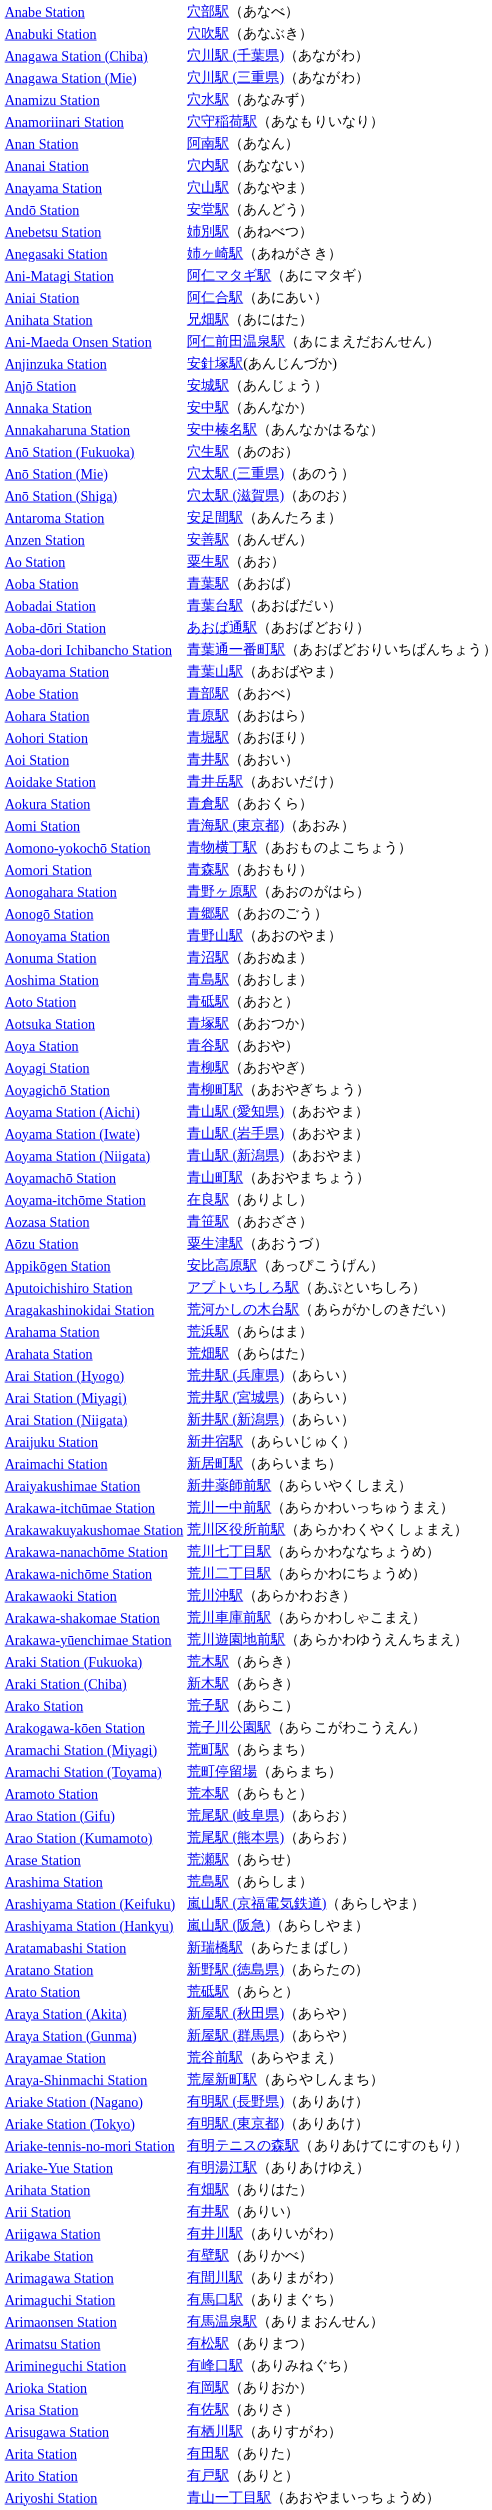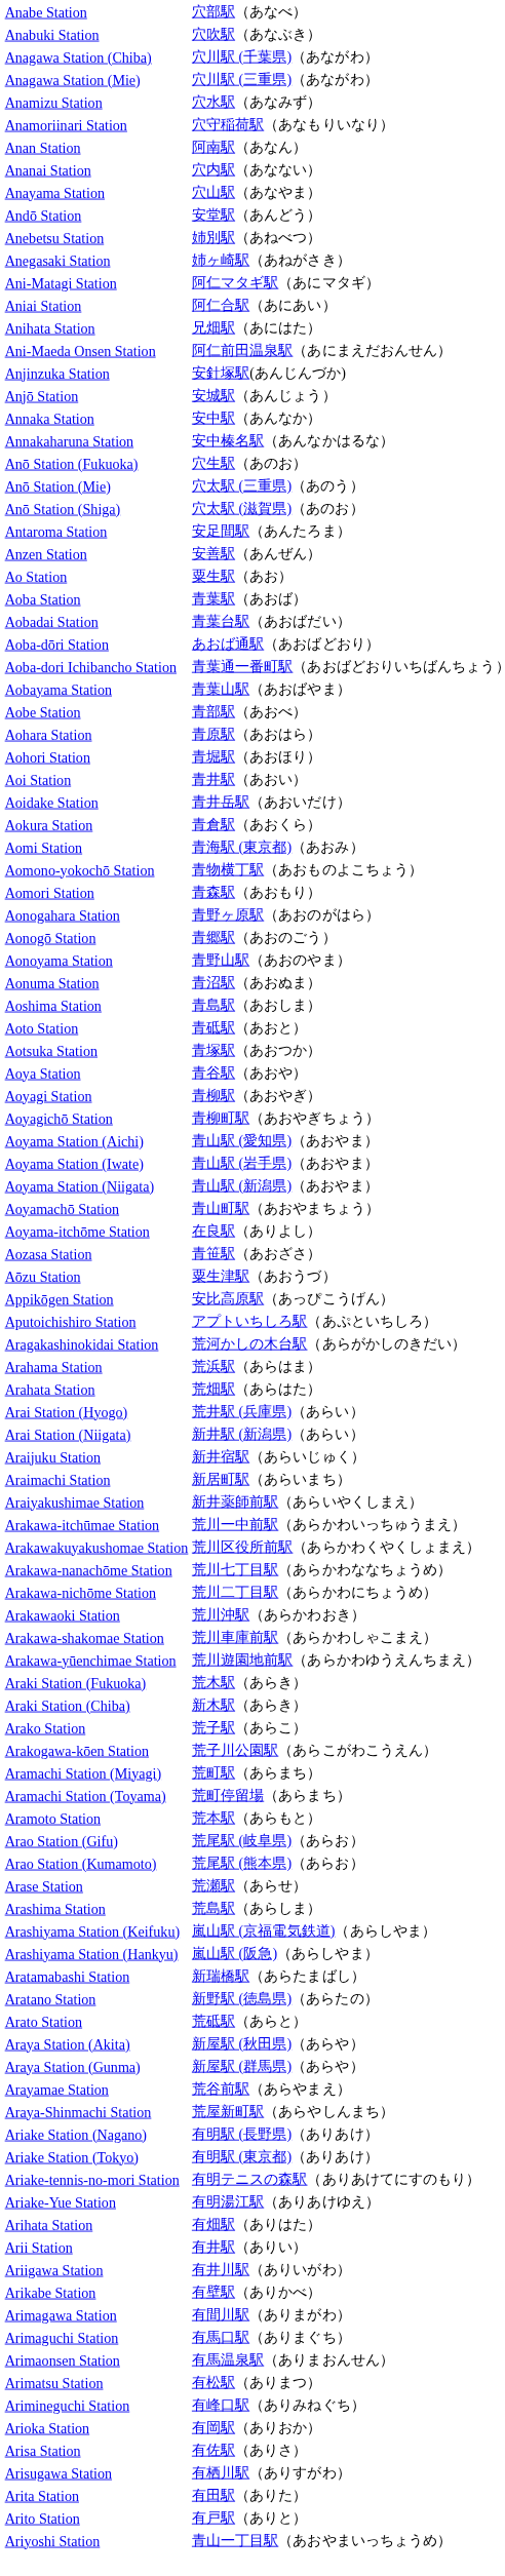 <table>
 <tr>
 <td><a href='#'>Anabe Station</a></td>
 <td><a href='#'>穴部駅</a>（あなべ）</td>
 </tr>
 <tr>
 <td><a href='#'>Anabuki Station</a></td>
 <td><a href='#'>穴吹駅</a>（あなぶき）</td>
 </tr>
 <tr>
 <td><a href='#'>Anagawa Station (Chiba)</a></td>
 <td><a href='#'>穴川駅 (千葉県)</a>（あながわ）</td>
 </tr>
 <tr>
 <td><a href='#'>Anagawa Station (Mie)</a></td>
 <td><a href='#'>穴川駅 (三重県)</a>（あながわ）</td>
 </tr>
 <tr>
 <td><a href='#'>Anamizu Station</a></td>
 <td><a href='#'>穴水駅</a>（あなみず）</td>
 </tr>
 <tr>
 <td><a href='#'>Anamoriinari Station</a></td>
 <td><a href='#'>穴守稲荷駅</a>（あなもりいなり）</td>
 </tr>
 <tr>
 <td><a href='#'>Anan Station</a></td>
 <td><a href='#'>阿南駅</a>（あなん）</td>
 </tr>
 <tr>
 <td><a href='#'>Ananai Station</a></td>
 <td><a href='#'>穴内駅</a>（あなない）</td>
 </tr>
 <tr>
 <td><a href='#'>Anayama Station</a></td>
 <td><a href='#'>穴山駅</a>（あなやま）</td>
 </tr>
 <tr>
 <td><a href='#'>Andō Station</a></td>
 <td><a href='#'>安堂駅</a>（あんどう）</td>
 </tr>
 <tr>
 <td><a href='#'>Anebetsu Station</a></td>
 <td><a href='#'>姉別駅</a>（あねべつ）</td>
 </tr>
 <tr>
 <td><a href='#'>Anegasaki Station</a></td>
 <td><a href='#'>姉ヶ崎駅</a>（あねがさき）</td>
 </tr>
 <tr>
 <td><a href='#'>Ani-Matagi Station</a></td>
 <td><a href='#'>阿仁マタギ駅</a>（あにマタギ）</td>
 </tr>
 <tr>
 <td><a href='#'>Aniai Station</a></td>
 <td><a href='#'>阿仁合駅</a>（あにあい）</td>
 </tr>
 <tr>
 <td><a href='#'>Anihata Station</a></td>
 <td><a href='#'>兄畑駅</a>（あにはた）</td>
 </tr>
 <tr>
 <td><a href='#'>Ani-Maeda Onsen Station</a></td>
 <td><a href='#'>阿仁前田温泉駅</a>（あにまえだおんせん）</td>
 </tr>
 <tr>
 <td><a href='#'>Anjinzuka Station</a></td>
 <td><a href='#'>安針塚駅</a>(あんじんづか)</td>
 </tr>
 <tr>
 <td><a href='#'>Anjō Station</a></td>
 <td><a href='#'>安城駅</a>（あんじょう）</td>
 </tr>
 <tr>
 <td><a href='#'>Annaka Station</a></td>
 <td><a href='#'>安中駅</a>（あんなか）</td>
 </tr>
 <tr>
 <td><a href='#'>Annakaharuna Station</a></td>
 <td><a href='#'>安中榛名駅</a>（あんなかはるな）</td>
 </tr>
 <tr>
 <td><a href='#'>Anō Station (Fukuoka)</a></td>
 <td><a href='#'>穴生駅</a>（あのお）</td>
 </tr>
 <tr>
 <td><a href='#'>Anō Station (Mie)</a></td>
 <td><a href='#'>穴太駅 (三重県)</a>（あのう）</td>
 </tr>
 <tr>
 <td><a href='#'>Anō Station (Shiga)</a></td>
 <td><a href='#'>穴太駅 (滋賀県)</a>（あのお）</td>
 </tr>
 <tr>
 <td><a href='#'>Antaroma Station</a></td>
 <td><a href='#'>安足間駅</a>（あんたろま）</td>
 </tr>
 <tr>
 <td><a href='#'>Anzen Station</a></td>
 <td><a href='#'>安善駅</a>（あんぜん）</td>
 </tr>
 <tr>
 <td><a href='#'>Ao Station</a></td>
 <td><a href='#'>粟生駅</a>（あお）</td>
 </tr>
 <tr>
 <td><a href='#'>Aoba Station</a></td>
 <td><a href='#'>青葉駅</a>（あおば）</td>
 </tr>
 <tr>
 <td><a href='#'>Aobadai Station</a></td>
 <td><a href='#'>青葉台駅</a>（あおばだい）</td>
 </tr>
 <tr>
 <td><a href='#'>Aoba-dōri Station</a></td>
 <td><a href='#'>あおば通駅</a>（あおばどおり）</td>
 </tr>
 <tr>
 <td><a href='#'>Aoba-dori Ichibancho Station</a></td>
 <td><a href='#'>青葉通一番町駅</a>（あおばどおりいちばんちょう）</td>
 </tr>
 <tr>
 <td><a href='#'>Aobayama Station</a></td>
 <td><a href='#'>青葉山駅</a>（あおばやま）</td>
 </tr>
 <tr>
 <td><a href='#'>Aobe Station</a></td>
 <td><a href='#'>青部駅</a>（あおべ）</td>
 </tr>
 <tr>
 <td><a href='#'>Aohara Station</a></td>
 <td><a href='#'>青原駅</a>（あおはら）</td>
 </tr>
 <tr>
 <td><a href='#'>Aohori Station</a></td>
 <td><a href='#'>青堀駅</a>（あおほり）</td>
 </tr>
 <tr>
 <td><a href='#'>Aoi Station</a></td>
 <td><a href='#'>青井駅</a>（あおい）</td>
 </tr>
 <tr>
 <td><a href='#'>Aoidake Station</a></td>
 <td><a href='#'>青井岳駅</a>（あおいだけ）</td>
 </tr>
 <tr>
 <td><a href='#'>Aokura Station</a></td>
 <td><a href='#'>青倉駅</a>（あおくら）</td>
 </tr>
 <tr>
 <td><a href='#'>Aomi Station</a></td>
 <td><a href='#'>青海駅 (東京都)</a>（あおみ）</td>
 </tr>
 <tr>
 <td><a href='#'>Aomono-yokochō Station</a></td>
 <td><a href='#'>青物横丁駅</a>（あおものよこちょう）</td>
 </tr>
 <tr>
 <td><a href='#'>Aomori Station</a></td>
 <td><a href='#'>青森駅</a>（あおもり）</td>
 </tr>
 <tr>
 <td><a href='#'>Aonogahara Station</a></td>
 <td><a href='#'>青野ヶ原駅</a>（あおのがはら）</td>
 </tr>
 <tr>
 <td><a href='#'>Aonogō Station</a></td>
 <td><a href='#'>青郷駅</a>（あおのごう）</td>
 </tr>
 <tr>
 <td><a href='#'>Aonoyama Station</a></td>
 <td><a href='#'>青野山駅</a>（あおのやま）</td>
 </tr>
 <tr>
 <td><a href='#'>Aonuma Station</a></td>
 <td><a href='#'>青沼駅</a>（あおぬま）</td>
 </tr>
 <tr>
 <td><a href='#'>Aoshima Station</a></td>
 <td><a href='#'>青島駅</a>（あおしま）</td>
 </tr>
 <tr>
 <td><a href='#'>Aoto Station</a></td>
 <td><a href='#'>青砥駅</a>（あおと）</td>
 </tr>
 <tr>
 <td><a href='#'>Aotsuka Station</a></td>
 <td><a href='#'>青塚駅</a>（あおつか）</td>
 </tr>
 <tr>
 <td><a href='#'>Aoya Station</a></td>
 <td><a href='#'>青谷駅</a>（あおや）</td>
 </tr>
 <tr>
 <td><a href='#'>Aoyagi Station</a></td>
 <td><a href='#'>青柳駅</a>（あおやぎ）</td>
 </tr>
 <tr>
 <td><a href='#'>Aoyagichō Station</a></td>
 <td><a href='#'>青柳町駅</a>（あおやぎちょう）</td>
 </tr>
 <tr>
 <td><a href='#'>Aoyama Station (Aichi)</a></td>
 <td><a href='#'>青山駅 (愛知県)</a>（あおやま）</td>
 </tr>
 <tr>
 <td><a href='#'>Aoyama Station (Iwate)</a></td>
 <td><a href='#'>青山駅 (岩手県)</a>（あおやま）</td>
 </tr>
 <tr>
 <td><a href='#'>Aoyama Station (Niigata)</a></td>
 <td><a href='#'>青山駅 (新潟県)</a>（あおやま）</td>
 </tr>
 <tr>
 <td><a href='#'>Aoyamachō Station</a></td>
 <td><a href='#'>青山町駅</a>（あおやまちょう）</td>
 </tr>
 <tr>
 <td><a href='#'>Aoyama-itchōme Station</a></td>
 <td><a href='#'>在良駅</a>（ありよし）</td>
 </tr>
 <tr>
 <td><a href='#'>Aozasa Station</a></td>
 <td><a href='#'>青笹駅</a>（あおざさ）</td>
 </tr>
 <tr>
 <td><a href='#'>Aōzu Station</a></td>
 <td><a href='#'>粟生津駅</a>（あおうづ）</td>
 </tr>
 <tr>
 <td><a href='#'>Appikōgen Station</a></td>
 <td><a href='#'>安比高原駅</a>（あっぴこうげん）</td>
 </tr>
 <tr>
 <td><a href='#'>Aputoichishiro Station</a></td>
 <td><a href='#'>アプトいちしろ駅</a>（あぷといちしろ）</td>
 </tr>
 <tr>
 <td><a href='#'>Aragakashinokidai Station</a></td>
 <td><a href='#'>荒河かしの木台駅</a>（あらがかしのきだい）</td>
 </tr>
 <tr>
 <td><a href='#'>Arahama Station</a></td>
 <td><a href='#'>荒浜駅</a>（あらはま）</td>
 </tr>
 <tr>
 <td><a href='#'>Arahata Station</a></td>
 <td><a href='#'>荒畑駅</a>（あらはた）</td>
 </tr>
 <tr>
 <td><a href='#'>Arai Station (Hyogo)</a></td>
 <td><a href='#'>荒井駅 (兵庫県)</a>（あらい）</td>
 </tr>
 <tr>
-<td><a href='#'>Arai Station (Miyagi)</a></td>
-<td><a href='#'>荒井駅 (宮城県)</a>（あらい）</td>
-</tr>
-<tr>
 <td><a href='#'>Arai Station (Niigata)</a></td>
 <td><a href='#'>新井駅 (新潟県)</a>（あらい）</td>
 </tr>
 <tr>
 <td><a href='#'>Araijuku Station</a></td>
 <td><a href='#'>新井宿駅</a>（あらいじゅく）</td>
 </tr>
 <tr>
 <td><a href='#'>Araimachi Station</a></td>
 <td><a href='#'>新居町駅</a>（あらいまち）</td>
 </tr>
 <tr>
 <td><a href='#'>Araiyakushimae Station</a></td>
 <td><a href='#'>新井薬師前駅</a>（あらいやくしまえ）</td>
 </tr>
 <tr>
 <td><a href='#'>Arakawa-itchūmae Station</a></td>
 <td><a href='#'>荒川一中前駅</a>（あらかわいっちゅうまえ）</td>
 </tr>
 <tr>
 <td><a href='#'>Arakawakuyakushomae Station</a></td>
 <td><a href='#'>荒川区役所前駅</a>（あらかわくやくしょまえ）</td>
 </tr>
 <tr>
 <td><a href='#'>Arakawa-nanachōme Station</a></td>
 <td><a href='#'>荒川七丁目駅</a>（あらかわななちょうめ）</td>
 </tr>
 <tr>
 <td><a href='#'>Arakawa-nichōme Station</a></td>
 <td><a href='#'>荒川二丁目駅</a>（あらかわにちょうめ）</td>
 </tr>
 <tr>
 <td><a href='#'>Arakawaoki Station</a></td>
 <td><a href='#'>荒川沖駅</a>（あらかわおき）</td>
 </tr>
 <tr>
 <td><a href='#'>Arakawa-shakomae Station</a></td>
 <td><a href='#'>荒川車庫前駅</a>（あらかわしゃこまえ）</td>
 </tr>
 <tr>
 <td><a href='#'>Arakawa-yūenchimae Station</a></td>
 <td><a href='#'>荒川遊園地前駅</a>（あらかわゆうえんちまえ）</td>
 </tr>
 <tr>
 <td><a href='#'>Araki Station (Fukuoka)</a></td>
 <td><a href='#'>荒木駅</a>（あらき）</td>
 </tr>
 <tr>
 <td><a href='#'>Araki Station (Chiba)</a></td>
 <td><a href='#'>新木駅</a>（あらき）</td>
 </tr>
 <tr>
 <td><a href='#'>Arako Station</a></td>
 <td><a href='#'>荒子駅</a>（あらこ）</td>
 </tr>
 <tr>
 <td><a href='#'>Arakogawa-kōen Station</a></td>
 <td><a href='#'>荒子川公園駅</a>（あらこがわこうえん）</td>
 </tr>
 <tr>
 <td><a href='#'>Aramachi Station (Miyagi)</a></td>
 <td><a href='#'>荒町駅</a>（あらまち）</td>
 </tr>
 <tr>
 <td><a href='#'>Aramachi Station (Toyama)</a></td>
 <td><a href='#'>荒町停留場</a>（あらまち）</td>
 </tr>
 <tr>
 <td><a href='#'>Aramoto Station</a></td>
 <td><a href='#'>荒本駅</a>（あらもと）</td>
 </tr>
 <tr>
 <td><a href='#'>Arao Station (Gifu)</a></td>
 <td><a href='#'>荒尾駅 (岐阜県)</a>（あらお）</td>
 </tr>
 <tr>
 <td><a href='#'>Arao Station (Kumamoto)</a></td>
 <td><a href='#'>荒尾駅 (熊本県)</a>（あらお）</td>
 </tr>
 <tr>
 <td><a href='#'>Arase Station</a></td>
 <td><a href='#'>荒瀬駅</a>（あらせ）</td>
 </tr>
 <tr>
 <td><a href='#'>Arashima Station</a></td>
 <td><a href='#'>荒島駅</a>（あらしま）</td>
 </tr>
 <tr>
 <td><a href='#'>Arashiyama Station (Keifuku)</a></td>
 <td><a href='#'>嵐山駅 (京福電気鉄道)</a>（あらしやま）</td>
 </tr>
 <tr>
 <td><a href='#'>Arashiyama Station (Hankyu)</a></td>
 <td><a href='#'>嵐山駅 (阪急)</a>（あらしやま）</td>
 </tr>
 <tr>
 <td><a href='#'>Aratamabashi Station</a></td>
 <td><a href='#'>新瑞橋駅</a>（あらたまばし）</td>
 </tr>
 <tr>
 <td><a href='#'>Aratano Station</a></td>
 <td><a href='#'>新野駅 (徳島県)</a>（あらたの）</td>
 </tr>
 <tr>
 <td><a href='#'>Arato Station</a></td>
 <td><a href='#'>荒砥駅</a>（あらと）</td>
 </tr>
 <tr>
 <td><a href='#'>Araya Station (Akita)</a></td>
 <td><a href='#'>新屋駅 (秋田県)</a>（あらや）</td>
 </tr>
 <tr>
 <td><a href='#'>Araya Station (Gunma)</a></td>
 <td><a href='#'>新屋駅 (群馬県)</a>（あらや）</td>
 </tr>
 <tr>
 <td><a href='#'>Arayamae Station</a></td>
 <td><a href='#'>荒谷前駅</a>（あらやまえ）</td>
 </tr>
 <tr>
 <td><a href='#'>Araya-Shinmachi Station</a></td>
 <td><a href='#'>荒屋新町駅</a>（あらやしんまち）</td>
 </tr>
 <tr>
 <td><a href='#'>Ariake Station (Nagano)</a></td>
 <td><a href='#'>有明駅 (長野県)</a>（ありあけ）</td>
 </tr>
 <tr>
 <td><a href='#'>Ariake Station (Tokyo)</a></td>
 <td><a href='#'>有明駅 (東京都)</a>（ありあけ）</td>
 </tr>
 <tr>
 <td><a href='#'>Ariake-tennis-no-mori Station</a></td>
 <td><a href='#'>有明テニスの森駅</a>（ありあけてにすのもり）</td>
 </tr>
 <tr>
 <td><a href='#'>Ariake-Yue Station</a></td>
 <td><a href='#'>有明湯江駅</a>（ありあけゆえ）</td>
 </tr>
 <tr>
 <td><a href='#'>Arihata Station</a></td>
 <td><a href='#'>有畑駅</a>（ありはた）</td>
 </tr>
 <tr>
 <td><a href='#'>Arii Station</a></td>
 <td><a href='#'>有井駅</a>（ありい）</td>
 </tr>
 <tr>
 <td><a href='#'>Ariigawa Station</a></td>
 <td><a href='#'>有井川駅</a>（ありいがわ）</td>
 </tr>
 <tr>
 <td><a href='#'>Arikabe Station</a></td>
 <td><a href='#'>有壁駅</a>（ありかべ）</td>
 </tr>
 <tr>
 <td><a href='#'>Arimagawa Station</a></td>
 <td><a href='#'>有間川駅</a>（ありまがわ）</td>
 </tr>
 <tr>
 <td><a href='#'>Arimaguchi Station</a></td>
 <td><a href='#'>有馬口駅</a>（ありまぐち）</td>
 </tr>
 <tr>
 <td><a href='#'>Arimaonsen Station</a></td>
 <td><a href='#'>有馬温泉駅</a>（ありまおんせん）</td>
 </tr>
 <tr>
 <td><a href='#'>Arimatsu Station</a></td>
 <td><a href='#'>有松駅</a>（ありまつ）</td>
 </tr>
 <tr>
 <td><a href='#'>Arimineguchi Station</a></td>
 <td><a href='#'>有峰口駅</a>（ありみねぐち）</td>
 </tr>
 <tr>
 <td><a href='#'>Arioka Station</a></td>
 <td><a href='#'>有岡駅</a>（ありおか）</td>
 </tr>
 <tr>
 <td><a href='#'>Arisa Station</a></td>
 <td><a href='#'>有佐駅</a>（ありさ）</td>
 </tr>
 <tr>
 <td><a href='#'>Arisugawa Station</a></td>
 <td><a href='#'>有栖川駅</a>（ありすがわ）</td>
 </tr>
 <tr>
 <td><a href='#'>Arita Station</a></td>
 <td><a href='#'>有田駅</a>（ありた）</td>
 </tr>
 <tr>
 <td><a href='#'>Arito Station</a></td>
 <td><a href='#'>有戸駅</a>（ありと）</td>
 </tr>
 <tr>
 <td><a href='#'>Ariyoshi Station</a></td>
 <td><a href='#'>青山一丁目駅</a>（あおやまいっちょうめ）</td>
 </tr>
 </table>
